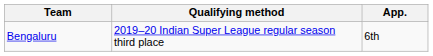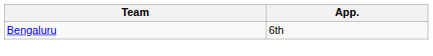 <table class="wikitable" style="table-layout:fixed;width:100%;">
 <tr>
 <th width=25%>Team</th>
-<th width=60%>Qualifying method</th>
 <th width=15%>App. </th>
 </tr>
 <tr>
 <td> <a href='#'>Bengaluru</a></td>
-<td><a href='#'>2019–20 Indian Super League regular season</a> third place</td>
 <td>6th </td>
 </tr>
 </table>
